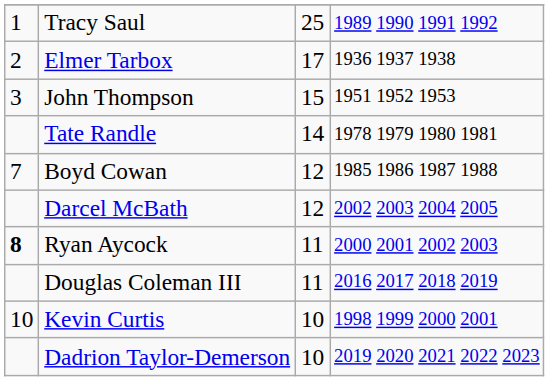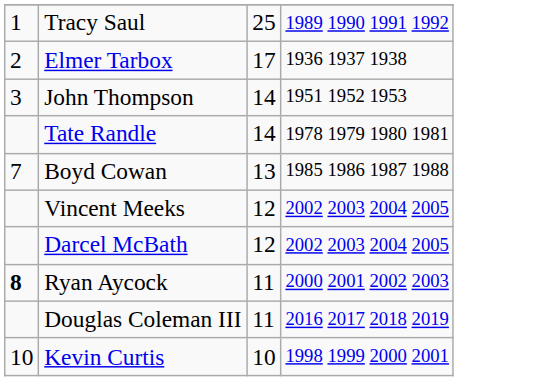 <table class="wikitable">
 <tr>
 </tr>
 <tr>
 <td>1</td>
 <td>Tracy Saul</td>
 <td>25</td>
 <td style="font-size:80%;"><a href='#'>1989</a> <a href='#'>1990</a> <a href='#'>1991</a> <a href='#'>1992</a></td>
 </tr>
 <tr>
 <td>2</td>
 <td><a href='#'>Elmer Tarbox</a></td>
 <td>17</td>
 <td style="font-size:80%;">1936 1937 1938</td>
 </tr>
 <tr>
 <td>3</td>
 <td>John Thompson</td>
-<td>15</td>
+<td>14</td>
 <td style="font-size:80%;">1951 1952 1953</td>
 </tr>
 <tr>
 <td></td>
 <td><a href='#'>Tate Randle</a></td>
 <td>14</td>
 <td style="font-size:80%;">1978 1979 1980 1981</td>
 </tr>
 <tr>
 <td>7</td>
 <td>Boyd Cowan</td>
+<td>13</td>
+<td style="font-size:80%;">1985 1986 1987 1988</td>
+</tr>
+<tr>
+<td></td>
+<td>Vincent Meeks</td>
 <td>12</td>
-<td style="font-size:80%;">1985 1986 1987 1988</td>
+<td style="font-size:80%;"><a href='#'>2002</a> <a href='#'>2003</a> <a href='#'>2004</a> <a href='#'>2005</a></td>
 </tr>
 <tr>
 <td></td>
 <td><a href='#'>Darcel McBath</a></td>
 <td>12</td>
 <td style="font-size:80%;"><a href='#'>2002</a> <a href='#'>2003</a> <a href='#'>2004</a> <a href='#'>2005</a></td>
 </tr>
 <tr>
 <td><strong>8</strong></td>
 <td>Ryan Aycock</td>
 <td>11</td>
 <td style="font-size:80%;"><a href='#'>2000</a> <a href='#'>2001</a> <a href='#'>2002</a> <a href='#'>2003</a></td>
 </tr>
 <tr>
 <td></td>
 <td>Douglas Coleman III</td>
 <td>11</td>
 <td style="font-size:80%;"><a href='#'>2016</a> <a href='#'>2017</a> <a href='#'>2018</a> <a href='#'>2019</a></td>
 </tr>
 <tr>
 <td>10</td>
 <td><a href='#'>Kevin Curtis</a></td>
 <td>10</td>
 <td style="font-size:80%;"><a href='#'>1998</a> <a href='#'>1999</a> <a href='#'>2000</a> <a href='#'>2001</a></td>
 </tr>
-<tr>
-<td></td>
-<td><a href='#'>Dadrion Taylor-Demerson</a></td>
-<td>10</td>
-<td style="font-size:80%;"><a href='#'>2019</a> <a href='#'>2020</a> <a href='#'>2021</a> <a href='#'>2022</a> <a href='#'>2023</a></td>
-</tr>
 </table>
